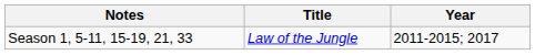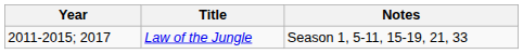 <table class="wikitable" style="width:600px">
 <tr>
+<th>Year</th>
+<th>Title</th>
 <th>Notes</th>
-<th>Title</th>
-<th>Year</th>
 </tr>
 <tr>
+<td>2011-2015; 2017</td>
+<td rowspan><em><a href='#'>Law of the Jungle</a></em></td>
 <td>Season 1, 5-11, 15-19, 21, 33</td>
-<td rowspan><em><a href='#'>Law of the Jungle</a></em></td>
-<td>2011-2015; 2017</td>
 </tr>
 </table>
